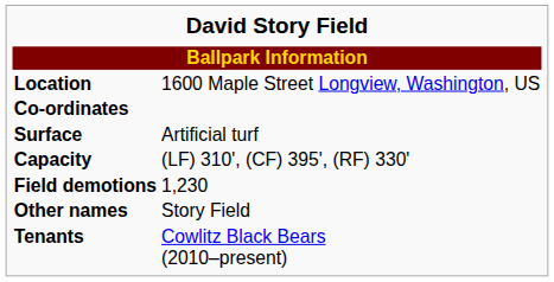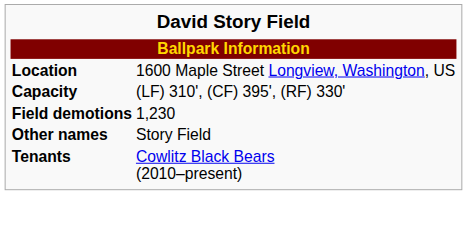 <table class=infobox>
 <tr>
 <th colspan=2 style="background:; color:black" align="center" width="300px"><big>David Story Field</big><br></th>
 </tr>
 <tr>
 <th colspan=2 align="center"></th>
 </tr>
 <tr>
 <th colspan=2 style="background: maroon; color:gold" align="center" width="300px">Ballpark Information</th>
 </tr>
 <tr>
 <td><strong>Location</strong></td>
 <td>1600 Maple Street <a href='#'>Longview, Washington</a>, US</td>
-</tr>
-<tr>
-<td><strong>Co-ordinates</strong></td>
-<td></td>
-</tr>
-<tr>
-<td><strong>Surface</strong></td>
-<td>Artificial turf</td>
 </tr>
 <tr>
 <td><strong>Capacity</strong></td>
 <td>(LF) 310', (CF) 395', (RF) 330'</td>
 </tr>
 <tr>
 <td><strong>Field demotions</strong></td>
 <td>1,230</td>
 </tr>
 <tr>
 <td><strong>Other names</strong></td>
 <td>Story Field</td>
 </tr>
 <tr>
 <td><strong>Tenants</strong></td>
 <td><a href='#'>Cowlitz Black Bears</a><br>(2010–present)</td>
 </tr>
 </table>
